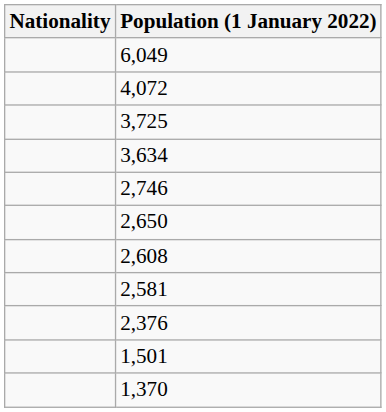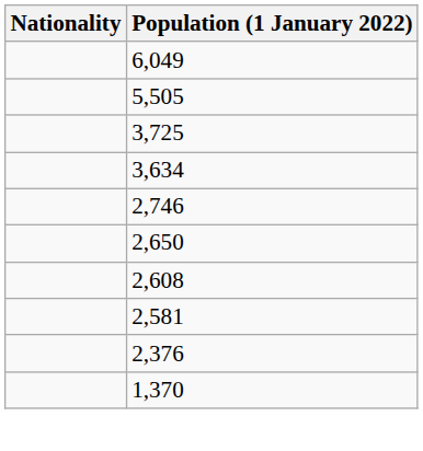 <table class="wikitable floatright" style="max-width:22em;">
 <tr \>
 <th>Nationality</th>
 <th>Population (1 January 2022)</th>
 </tr>
 <tr>
 <td></td>
 <td>6,049</td>
 </tr>
 <tr>
 <td></td>
-<td>4,072</td>
+<td>5,505</td>
 </tr>
 <tr>
 <td></td>
 <td>3,725</td>
 </tr>
 <tr>
 <td></td>
 <td>3,634</td>
 </tr>
 <tr>
 <td></td>
 <td>2,746</td>
 </tr>
 <tr>
 <td></td>
 <td>2,650</td>
 </tr>
 <tr>
 <td></td>
 <td>2,608</td>
 </tr>
 <tr>
 <td></td>
 <td>2,581</td>
 </tr>
 <tr>
 <td></td>
 <td>2,376</td>
 </tr>
 <tr>
 <td></td>
-<td>1,501</td>
-</tr>
-<tr>
-<td></td>
 <td>1,370</td>
 </tr>
 </table>
